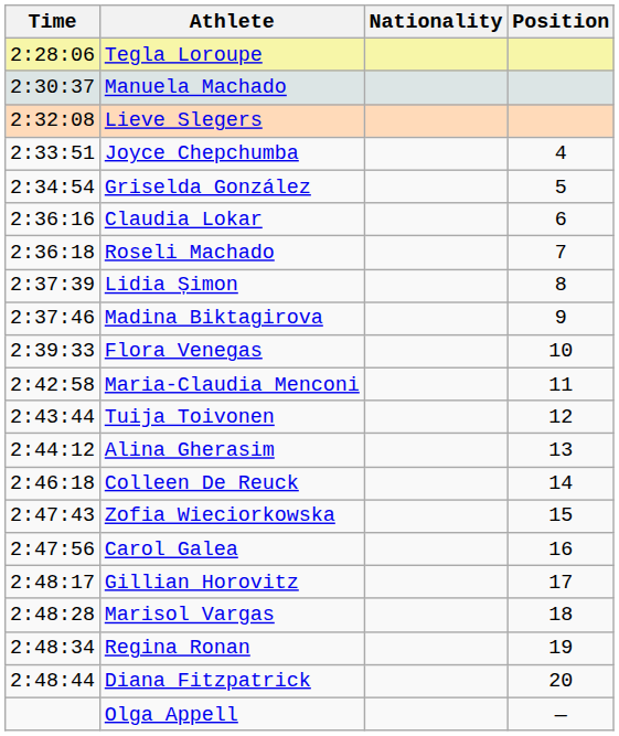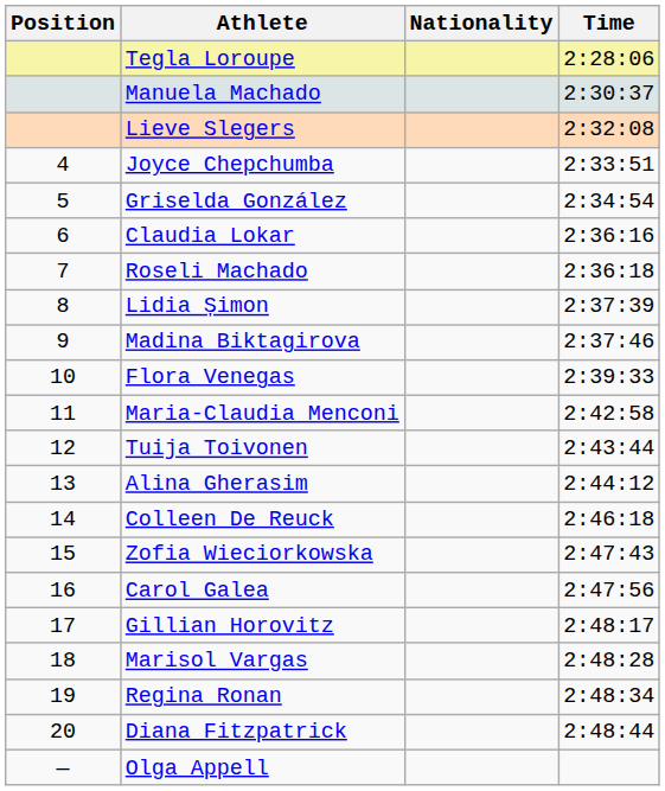 <table class="wikitable sortable">
 <tr>
-<th>Time</th>
+<th>Position</th>
 <th>Athlete</th>
 <th>Nationality</th>
-<th>Position</th>
+<th>Time</th>
 </tr>
 <tr bgcolor=#F7F6A8>
-<td>2:28:06</td>
+<td align=center></td>
 <td><a href='#'>Tegla Loroupe</a></td>
 <td></td>
-<td align=center></td>
+<td>2:28:06</td>
 </tr>
 <tr bgcolor=#DCE5E5>
-<td>2:30:37</td>
+<td align=center></td>
 <td><a href='#'>Manuela Machado</a></td>
 <td></td>
-<td align=center></td>
+<td>2:30:37</td>
 </tr>
 <tr bgcolor=#FFDAB9>
-<td>2:32:08</td>
+<td align=center></td>
 <td><a href='#'>Lieve Slegers</a></td>
 <td></td>
-<td align=center></td>
+<td>2:32:08</td>
 </tr>
 <tr>
-<td>2:33:51</td>
+<td align=center>4</td>
 <td><a href='#'>Joyce Chepchumba</a></td>
 <td></td>
-<td align=center>4</td>
+<td>2:33:51</td>
 </tr>
 <tr>
-<td>2:34:54</td>
+<td align=center>5</td>
 <td><a href='#'>Griselda González</a></td>
 <td></td>
-<td align=center>5</td>
+<td>2:34:54</td>
 </tr>
 <tr>
-<td>2:36:16</td>
+<td align=center>6</td>
 <td><a href='#'>Claudia Lokar</a></td>
 <td></td>
-<td align=center>6</td>
+<td>2:36:16</td>
 </tr>
 <tr>
-<td>2:36:18</td>
+<td align=center>7</td>
 <td><a href='#'>Roseli Machado</a></td>
 <td></td>
-<td align=center>7</td>
+<td>2:36:18</td>
 </tr>
 <tr>
-<td>2:37:39</td>
+<td align=center>8</td>
 <td><a href='#'>Lidia Șimon</a></td>
 <td></td>
-<td align=center>8</td>
+<td>2:37:39</td>
 </tr>
 <tr>
-<td>2:37:46</td>
+<td align=center>9</td>
 <td><a href='#'>Madina Biktagirova</a></td>
 <td></td>
-<td align=center>9</td>
+<td>2:37:46</td>
 </tr>
 <tr>
-<td>2:39:33</td>
+<td align=center>10</td>
 <td><a href='#'>Flora Venegas</a></td>
 <td></td>
-<td align=center>10</td>
+<td>2:39:33</td>
 </tr>
 <tr>
-<td>2:42:58</td>
+<td align=center>11</td>
 <td><a href='#'>Maria-Claudia Menconi</a></td>
 <td></td>
-<td align=center>11</td>
+<td>2:42:58</td>
 </tr>
 <tr>
-<td>2:43:44</td>
+<td align=center>12</td>
 <td><a href='#'>Tuija Toivonen</a></td>
 <td></td>
-<td align=center>12</td>
+<td>2:43:44</td>
 </tr>
 <tr>
-<td>2:44:12</td>
+<td align=center>13</td>
 <td><a href='#'>Alina Gherasim</a></td>
 <td></td>
-<td align=center>13</td>
+<td>2:44:12</td>
 </tr>
 <tr>
-<td>2:46:18</td>
+<td align=center>14</td>
 <td><a href='#'>Colleen De Reuck</a></td>
 <td></td>
-<td align=center>14</td>
+<td>2:46:18</td>
 </tr>
 <tr>
-<td>2:47:43</td>
+<td align=center>15</td>
 <td><a href='#'>Zofia Wieciorkowska</a></td>
 <td></td>
-<td align=center>15</td>
+<td>2:47:43</td>
 </tr>
 <tr>
-<td>2:47:56</td>
+<td align=center>16</td>
 <td><a href='#'>Carol Galea</a></td>
 <td></td>
-<td align=center>16</td>
+<td>2:47:56</td>
 </tr>
 <tr>
-<td>2:48:17</td>
+<td align=center>17</td>
 <td><a href='#'>Gillian Horovitz</a></td>
 <td></td>
-<td align=center>17</td>
+<td>2:48:17</td>
 </tr>
 <tr>
-<td>2:48:28</td>
+<td align=center>18</td>
 <td><a href='#'>Marisol Vargas</a></td>
 <td></td>
-<td align=center>18</td>
+<td>2:48:28</td>
 </tr>
 <tr>
-<td>2:48:34</td>
+<td align=center>19</td>
 <td><a href='#'>Regina Ronan</a></td>
 <td></td>
-<td align=center>19</td>
+<td>2:48:34</td>
 </tr>
 <tr>
-<td>2:48:44</td>
+<td align=center>20</td>
 <td><a href='#'>Diana Fitzpatrick</a></td>
 <td></td>
-<td align=center>20</td>
+<td>2:48:44</td>
 </tr>
 <tr>
-<td></td>
+<td align=center>—</td>
 <td><a href='#'>Olga Appell</a></td>
 <td></td>
-<td align=center>—</td>
+<td></td>
 </tr>
 </table>
